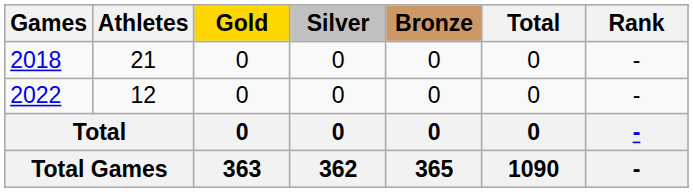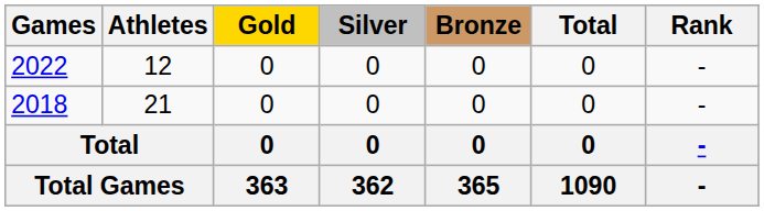 <table class="wikitable" style="text-align:center; font-size:90%;">
 <tr>
 <th>Games</th>
 <th>Athletes</th>
 <td style="background:gold; width:3.7em; font-weight:bold;">Gold</td>
 <td style="background:silver; width:3.7em; font-weight:bold;">Silver</td>
 <td style="background:#cc9966; width:3.7em; font-weight:bold;">Bronze</td>
 <th style="width:4em; font-weight:bold;">Total</th>
 <th style="width:4em; font-weight:bold;">Rank</th>
 </tr>
 <tr>
-<td align=left> <a href='#'>2018</a></td>
-<td>21</td>
+<td align=left> <a href='#'>2022</a></td>
+<td>12</td>
 <td>0</td>
 <td>0</td>
 <td>0</td>
 <td>0</td>
 <td>-</td>
 </tr>
 <tr>
-<td align=left> <a href='#'>2022</a></td>
-<td>12</td>
+<td align=left> <a href='#'>2018</a></td>
+<td>21</td>
 <td>0</td>
 <td>0</td>
 <td>0</td>
 <td>0</td>
 <td>-</td>
 </tr>
 <tr>
 <th colspan=2>Total</th>
 <th>0</th>
 <th>0</th>
 <th>0</th>
 <th>0</th>
 <th><a href='#'>-</a></th>
 </tr>
 <tr>
 <th colspan=2>Total Games</th>
 <th>363</th>
 <th>362</th>
 <th>365</th>
 <th>1090</th>
 <th>-</th>
 </tr>
 </table>
